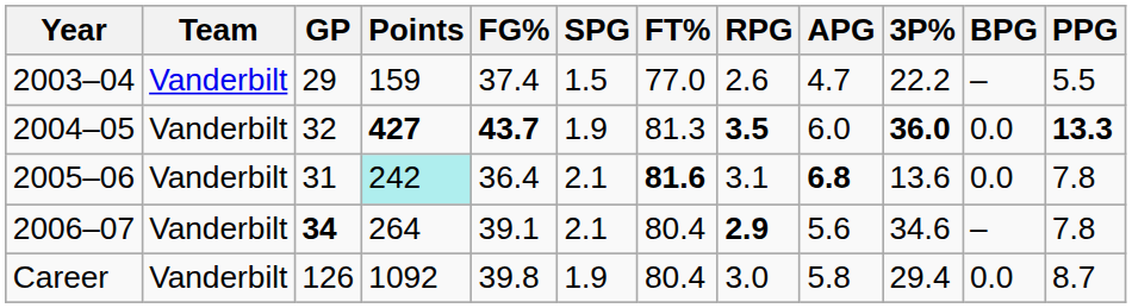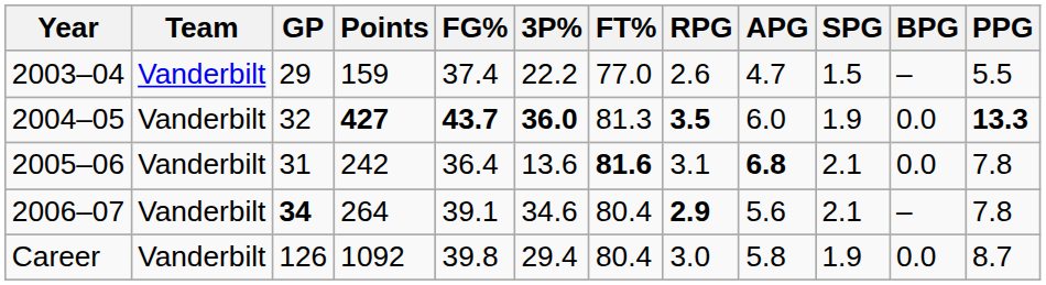 <table class="wikitable">
 <tr>
 <th>Year</th>
 <th>Team</th>
 <th>GP</th>
 <th>Points</th>
 <th>FG%</th>
-<th>SPG</th>
+<th>3P%</th>
 <th>FT%</th>
 <th>RPG</th>
 <th>APG</th>
-<th>3P%</th>
+<th>SPG</th>
 <th>BPG</th>
 <th>PPG</th>
 </tr>
 <tr>
 <td>2003–04</td>
 <td><a href='#'>Vanderbilt</a></td>
 <td>29</td>
 <td>159</td>
 <td>37.4</td>
-<td>1.5</td>
+<td>22.2</td>
 <td>77.0</td>
 <td>2.6</td>
 <td>4.7</td>
-<td>22.2</td>
+<td>1.5</td>
 <td>–</td>
 <td>5.5</td>
 </tr>
 <tr>
 <td>2004–05</td>
 <td>Vanderbilt</td>
 <td>32</td>
 <td><strong>427</strong></td>
 <td><strong>43.7</strong></td>
-<td>1.9</td>
+<td><strong>36.0</strong></td>
 <td>81.3</td>
 <td><strong>3.5</strong></td>
 <td>6.0</td>
-<td><strong>36.0</strong></td>
+<td>1.9</td>
 <td>0.0</td>
 <td><strong>13.3</strong></td>
 </tr>
 <tr>
 <td>2005–06</td>
 <td>Vanderbilt</td>
 <td>31</td>
-<td style="background: paleturquoise;">242</td>
+<td>242</td>
 <td>36.4</td>
-<td>2.1</td>
+<td>13.6</td>
 <td><strong>81.6</strong></td>
 <td>3.1</td>
 <td><strong>6.8</strong></td>
-<td>13.6</td>
+<td>2.1</td>
 <td>0.0</td>
 <td>7.8</td>
 </tr>
 <tr>
 <td>2006–07</td>
 <td>Vanderbilt</td>
 <td><strong>34</strong></td>
 <td>264</td>
 <td>39.1</td>
-<td>2.1</td>
+<td>34.6</td>
 <td>80.4</td>
 <td><strong>2.9</strong></td>
 <td>5.6</td>
-<td>34.6</td>
+<td>2.1</td>
 <td>–</td>
 <td>7.8</td>
 </tr>
 <tr>
 <td>Career</td>
 <td>Vanderbilt</td>
 <td>126</td>
 <td>1092</td>
 <td>39.8</td>
-<td>1.9</td>
+<td>29.4</td>
 <td>80.4</td>
 <td>3.0</td>
 <td>5.8</td>
-<td>29.4</td>
+<td>1.9</td>
 <td>0.0</td>
 <td>8.7</td>
 </tr>
 </table>
